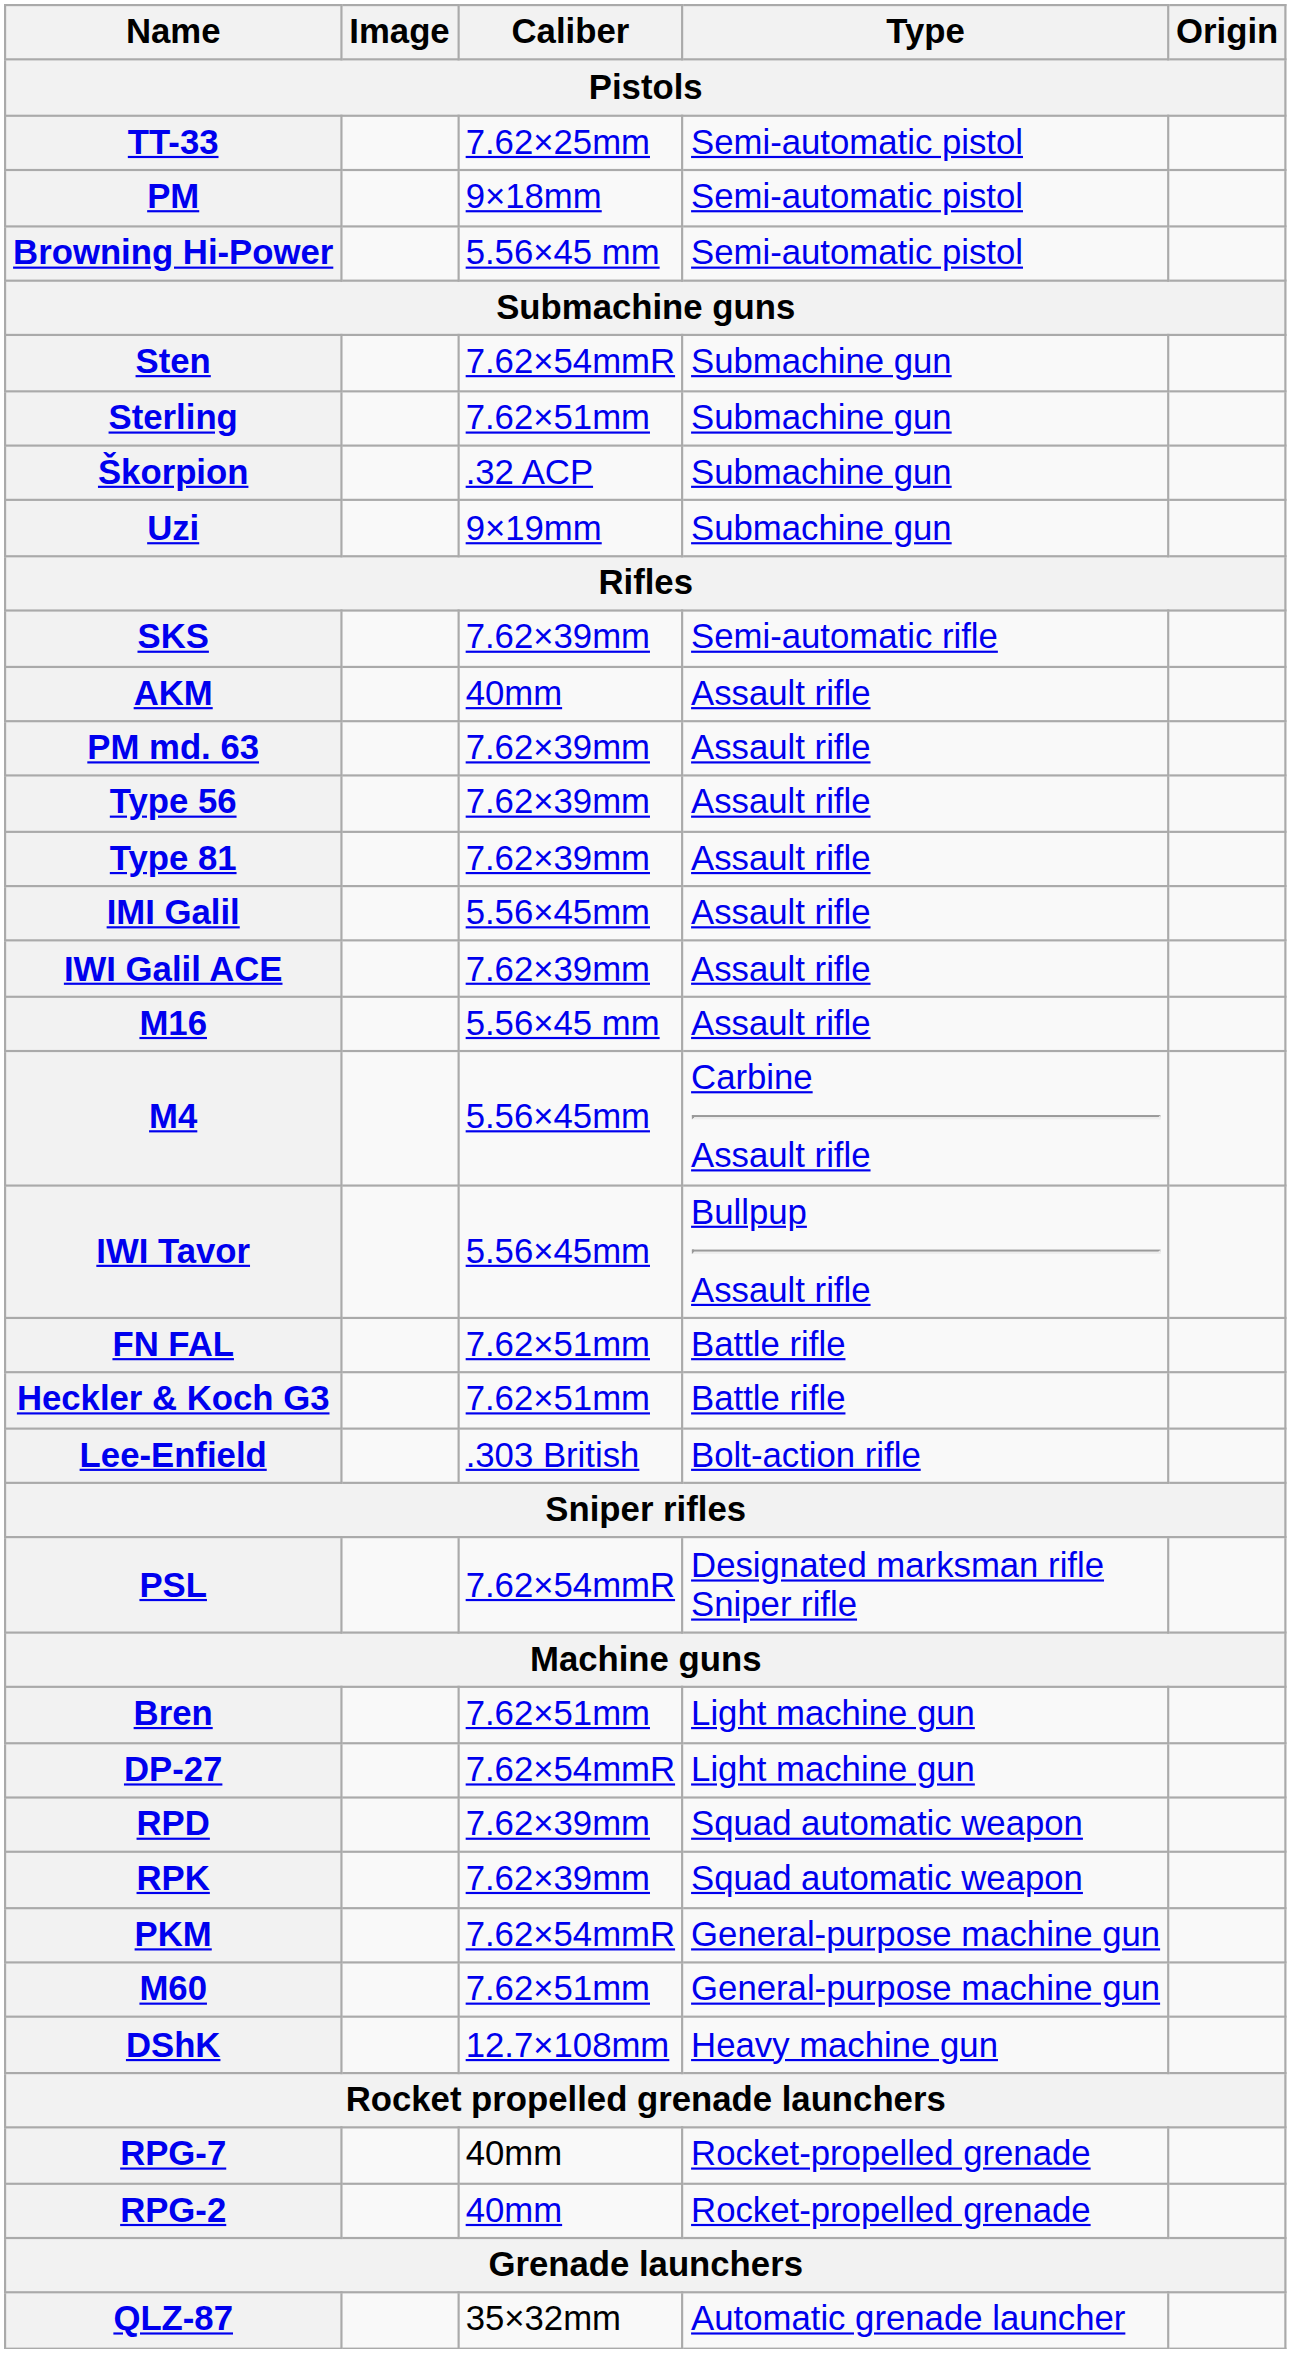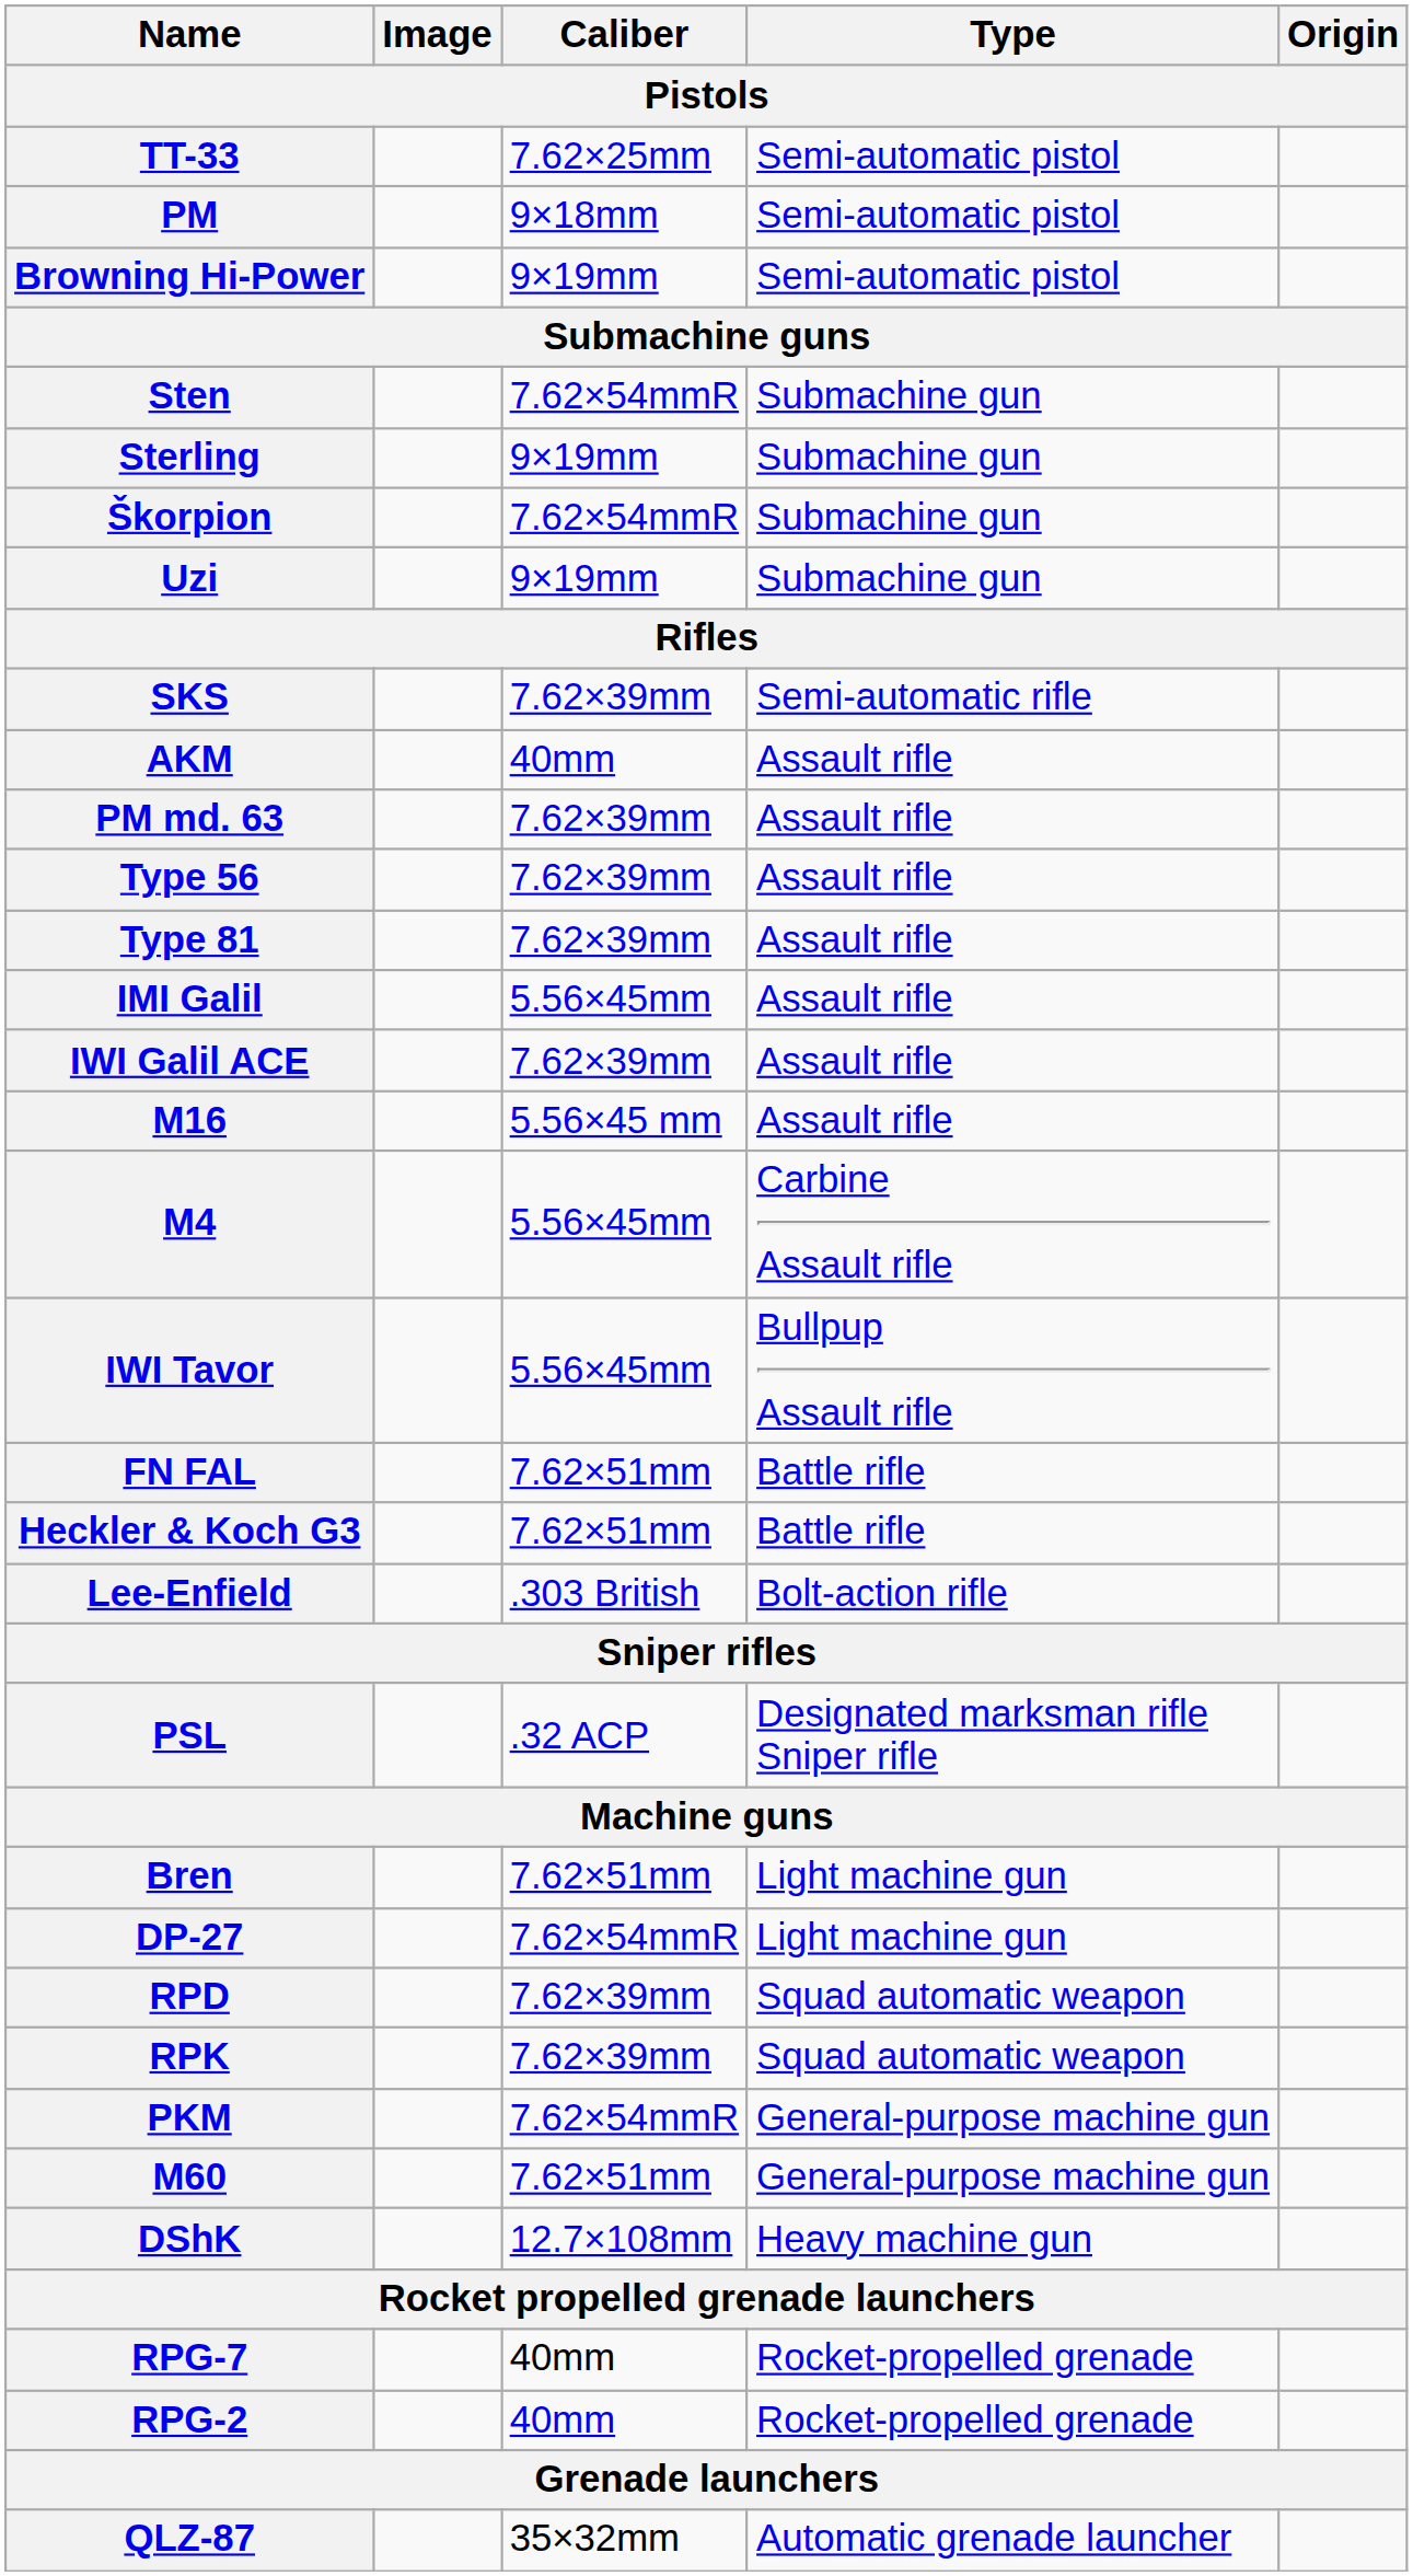 <table class="wikitable">
 <tr>
 <th scope="col">Name</th>
 <th scope="col">Image</th>
 <th scope="col">Caliber</th>
 <th scope="col">Type</th>
 <th scope="col">Origin</th>
 </tr>
 <tr>
 <th colspan="5">Pistols</th>
 </tr>
 <tr>
 <th scope="row"><a href='#'>TT-33</a></th>
 <td></td>
 <td><a href='#'>7.62×25mm</a></td>
 <td><a href='#'>Semi-automatic pistol</a></td>
 <td></td>
 </tr>
 <tr>
 <th scope="row"><a href='#'>PM</a></th>
 <td></td>
 <td><a href='#'>9×18mm</a></td>
 <td><a href='#'>Semi-automatic pistol</a></td>
 <td></td>
 </tr>
 <tr>
 <th scope="row"><a href='#'>Browning Hi-Power</a></th>
 <td></td>
-<td><a href='#'>5.56×45 mm</a></td>
+<td><a href='#'>9×19mm</a></td>
 <td><a href='#'>Semi-automatic pistol</a></td>
 <td></td>
 </tr>
 <tr>
 <th colspan="5">Submachine guns</th>
 </tr>
 <tr>
 <th scope="row"><a href='#'>Sten</a></th>
 <td></td>
 <td><a href='#'>7.62×54mmR</a></td>
 <td><a href='#'>Submachine gun</a></td>
 <td></td>
 </tr>
 <tr>
 <th scope="row"><a href='#'>Sterling</a></th>
 <td></td>
-<td><a href='#'>7.62×51mm</a></td>
+<td><a href='#'>9×19mm</a></td>
 <td><a href='#'>Submachine gun</a></td>
 <td></td>
 </tr>
 <tr>
 <th scope="row"><a href='#'>Škorpion</a></th>
 <td></td>
-<td><a href='#'>.32 ACP</a></td>
+<td><a href='#'>7.62×54mmR</a></td>
 <td><a href='#'>Submachine gun</a></td>
 <td></td>
 </tr>
 <tr>
 <th scope="row"><a href='#'>Uzi</a></th>
 <td></td>
 <td><a href='#'>9×19mm</a></td>
 <td><a href='#'>Submachine gun</a></td>
 <td></td>
 </tr>
 <tr>
 <th colspan="5">Rifles</th>
 </tr>
 <tr>
 <th scope="row"><a href='#'>SKS</a></th>
 <td></td>
 <td><a href='#'>7.62×39mm</a></td>
 <td><a href='#'>Semi-automatic rifle</a></td>
 <td></td>
 </tr>
 <tr>
 <th scope="row"><a href='#'>AKM</a></th>
 <td></td>
 <td><a href='#'>40mm</a></td>
 <td><a href='#'>Assault rifle</a></td>
 <td></td>
 </tr>
 <tr>
 <th scope="row"><a href='#'>PM md. 63</a></th>
 <td></td>
 <td><a href='#'>7.62×39mm</a></td>
 <td><a href='#'>Assault rifle</a></td>
 <td></td>
 </tr>
 <tr>
 <th scope="row"><a href='#'>Type 56</a></th>
 <td></td>
 <td><a href='#'>7.62×39mm</a></td>
 <td><a href='#'>Assault rifle</a></td>
 <td></td>
 </tr>
 <tr>
 <th scope="row"><a href='#'>Type 81</a></th>
 <td></td>
 <td><a href='#'>7.62×39mm</a></td>
 <td><a href='#'>Assault rifle</a></td>
 <td></td>
 </tr>
 <tr>
 <th scope="row"><a href='#'>IMI Galil</a></th>
 <td></td>
 <td><a href='#'>5.56×45mm</a></td>
 <td><a href='#'>Assault rifle</a></td>
 <td></td>
 </tr>
 <tr>
 <th scope="row"><a href='#'>IWI Galil ACE</a></th>
 <td></td>
 <td><a href='#'>7.62×39mm</a></td>
 <td><a href='#'>Assault rifle</a></td>
 <td></td>
 </tr>
 <tr>
 <th scope="row"><a href='#'>M16</a></th>
 <td></td>
 <td><a href='#'>5.56×45 mm</a></td>
 <td><a href='#'>Assault rifle</a></td>
 <td></td>
 </tr>
 <tr>
 <th scope="row"><a href='#'>M4</a></th>
 <td></td>
 <td><a href='#'>5.56×45mm</a></td>
 <td><a href='#'>Carbine</a><hr><a href='#'>Assault rifle</a></td>
 <td></td>
 </tr>
 <tr>
 <th scope="row"><a href='#'>IWI Tavor</a></th>
 <td></td>
 <td><a href='#'>5.56×45mm</a></td>
 <td><a href='#'>Bullpup</a><hr><a href='#'>Assault rifle</a></td>
 <td></td>
 </tr>
 <tr>
 <th scope="row"><a href='#'>FN FAL</a></th>
 <td></td>
 <td><a href='#'>7.62×51mm</a></td>
 <td><a href='#'>Battle rifle</a></td>
 <td></td>
 </tr>
 <tr>
 <th scope="row"><a href='#'>Heckler & Koch G3</a></th>
 <td></td>
 <td><a href='#'>7.62×51mm</a></td>
 <td><a href='#'>Battle rifle</a></td>
 <td></td>
 </tr>
 <tr>
 <th scope="row"><a href='#'>Lee-Enfield</a></th>
 <td></td>
 <td><a href='#'>.303 British</a></td>
 <td><a href='#'>Bolt-action rifle</a></td>
 <td></td>
 </tr>
 <tr>
 <th colspan="5">Sniper rifles</th>
 </tr>
 <tr>
 <th scope="row"><a href='#'>PSL</a></th>
 <td></td>
-<td><a href='#'>7.62×54mmR</a></td>
+<td><a href='#'>.32 ACP</a></td>
 <td><a href='#'>Designated marksman rifle</a><br><a href='#'>Sniper rifle</a></td>
 <td></td>
 </tr>
 <tr>
 <th colspan="5">Machine guns</th>
 </tr>
 <tr>
 <th scope="row"><a href='#'>Bren</a></th>
 <td></td>
 <td><a href='#'>7.62×51mm</a></td>
 <td><a href='#'>Light machine gun</a></td>
 <td></td>
 </tr>
 <tr>
 <th scope="row"><a href='#'>DP-27</a></th>
 <td></td>
 <td><a href='#'>7.62×54mmR</a></td>
 <td><a href='#'>Light machine gun</a></td>
 <td></td>
 </tr>
 <tr>
 <th scope="row"><a href='#'>RPD</a></th>
 <td></td>
 <td><a href='#'>7.62×39mm</a></td>
 <td><a href='#'>Squad automatic weapon</a></td>
 <td></td>
 </tr>
 <tr>
 <th scope="row"><a href='#'>RPK</a></th>
 <td></td>
 <td><a href='#'>7.62×39mm</a></td>
 <td><a href='#'>Squad automatic weapon</a></td>
 <td></td>
 </tr>
 <tr>
 <th scope="row"><a href='#'>PKM</a></th>
 <td></td>
 <td><a href='#'>7.62×54mmR</a></td>
 <td><a href='#'>General-purpose machine gun</a></td>
 <td></td>
 </tr>
 <tr>
 <th scope="row"><a href='#'>M60</a></th>
 <td></td>
 <td><a href='#'>7.62×51mm</a></td>
 <td><a href='#'>General-purpose machine gun</a></td>
 <td></td>
 </tr>
 <tr>
 <th scope="row"><a href='#'>DShK</a></th>
 <td></td>
 <td><a href='#'>12.7×108mm</a></td>
 <td><a href='#'>Heavy machine gun</a></td>
 <td></td>
 </tr>
 <tr>
 <th colspan="5">Rocket propelled grenade launchers</th>
 </tr>
 <tr>
 <th scope="row"><a href='#'>RPG-7</a></th>
 <td></td>
 <td>40mm</td>
 <td><a href='#'>Rocket-propelled grenade</a></td>
 <td></td>
 </tr>
 <tr>
 <th scope="row"><a href='#'>RPG-2</a></th>
 <td></td>
 <td><a href='#'>40mm</a></td>
 <td><a href='#'>Rocket-propelled grenade</a></td>
 <td></td>
 </tr>
 <tr>
 <th colspan="5">Grenade launchers</th>
 </tr>
 <tr>
 <th scope="row"><a href='#'>QLZ-87</a></th>
 <td></td>
 <td>35×32mm</td>
 <td><a href='#'>Automatic grenade launcher</a></td>
 <td></td>
 </tr>
 </table>
